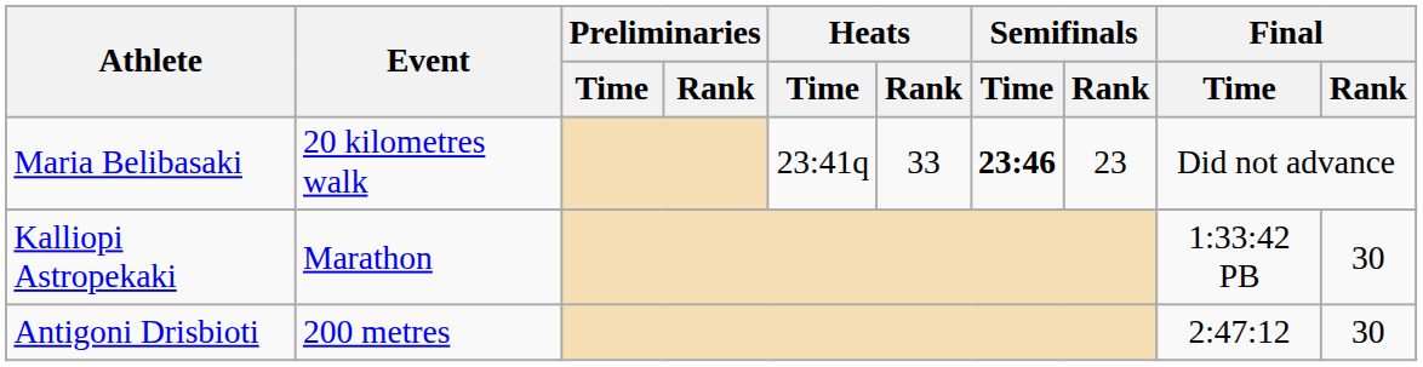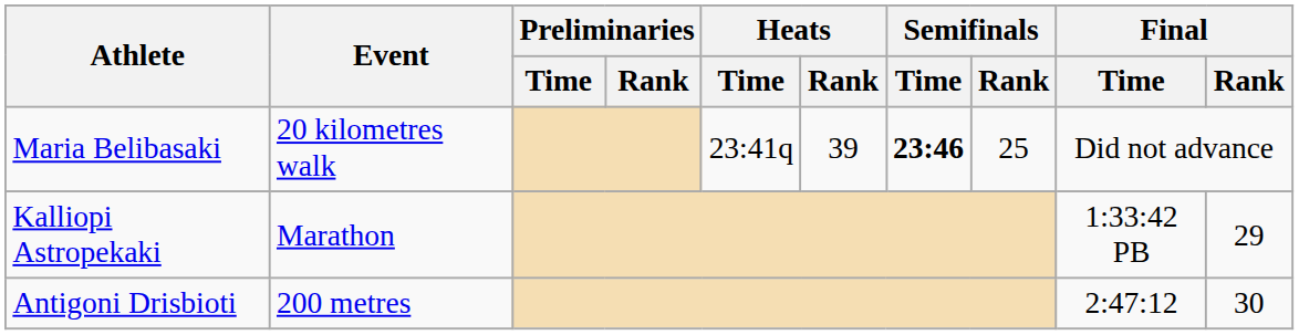 <table class=wikitable style="font-size:90%;">
 <tr>
 <th rowspan="2">Athlete</th>
 <th rowspan="2">Event</th>
 <th colspan="2">Preliminaries</th>
 <th colspan="2">Heats</th>
 <th colspan="2">Semifinals</th>
 <th colspan="2">Final</th>
 </tr>
 <tr>
 <th>Time</th>
 <th>Rank</th>
 <th>Time</th>
 <th>Rank</th>
 <th>Time</th>
 <th>Rank</th>
 <th>Time</th>
 <th>Rank</th>
 </tr>
 <tr style="border-top: single;">
 <td><a href='#'>Maria Belibasaki</a></td>
 <td><a href='#'>20 kilometres walk</a></td>
 <td colspan= 2 bgcolor="wheat"></td>
 <td align=center>23:41q</td>
-<td align=center>33</td>
+<td align=center>39</td>
 <td align=center><strong>23:46</strong></td>
-<td align=center>23</td>
+<td align=center>25</td>
 <td align=center colspan = 2>Did not advance</td>
 </tr>
 <tr style="border-top: single;">
 <td><a href='#'>Kalliopi Astropekaki</a></td>
 <td><a href='#'>Marathon</a></td>
 <td colspan= 6 bgcolor="wheat"></td>
 <td align=center>1:33:42 PB</td>
-<td align=center>30</td>
+<td align=center>29</td>
 </tr>
 <tr style="border-top: single;">
 <td><a href='#'>Antigoni Drisbioti</a></td>
 <td><a href='#'>200 metres</a></td>
 <td colspan= 6 bgcolor="wheat"></td>
 <td align=center>2:47:12</td>
 <td align=center>30</td>
 </tr>
 </table>
